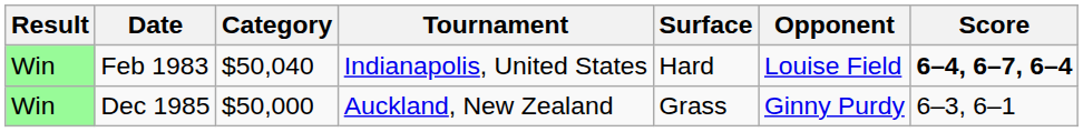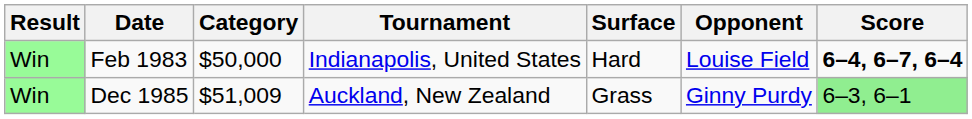 <table class="sortable wikitable">
 <tr bgcolor="#efefef">
 <th>Result</th>
 <th>Date</th>
 <th>Category</th>
 <th>Tournament</th>
 <th>Surface</th>
 <th>Opponent</th>
 <th class="unsortable">Score</th>
 </tr>
 <tr>
 <td style="background:#98fb98;">Win</td>
 <td>Feb 1983</td>
-<td>$50,040</td>
+<td>$50,000</td>
 <td><a href='#'>Indianapolis</a>, United States</td>
 <td>Hard</td>
 <td> <a href='#'>Louise Field</a></td>
 <td><strong>6–4, 6–7, 6–4</strong></td>
 </tr>
 <tr>
 <td style="background:#98fb98;">Win</td>
 <td>Dec 1985</td>
-<td>$50,000</td>
+<td>$51,009</td>
 <td><a href='#'>Auckland</a>, New Zealand</td>
 <td>Grass</td>
 <td> <a href='#'>Ginny Purdy</a></td>
-<td>6–3, 6–1</td>
+<td style="background: lightgreen;">6–3, 6–1</td>
 </tr>
 </table>
